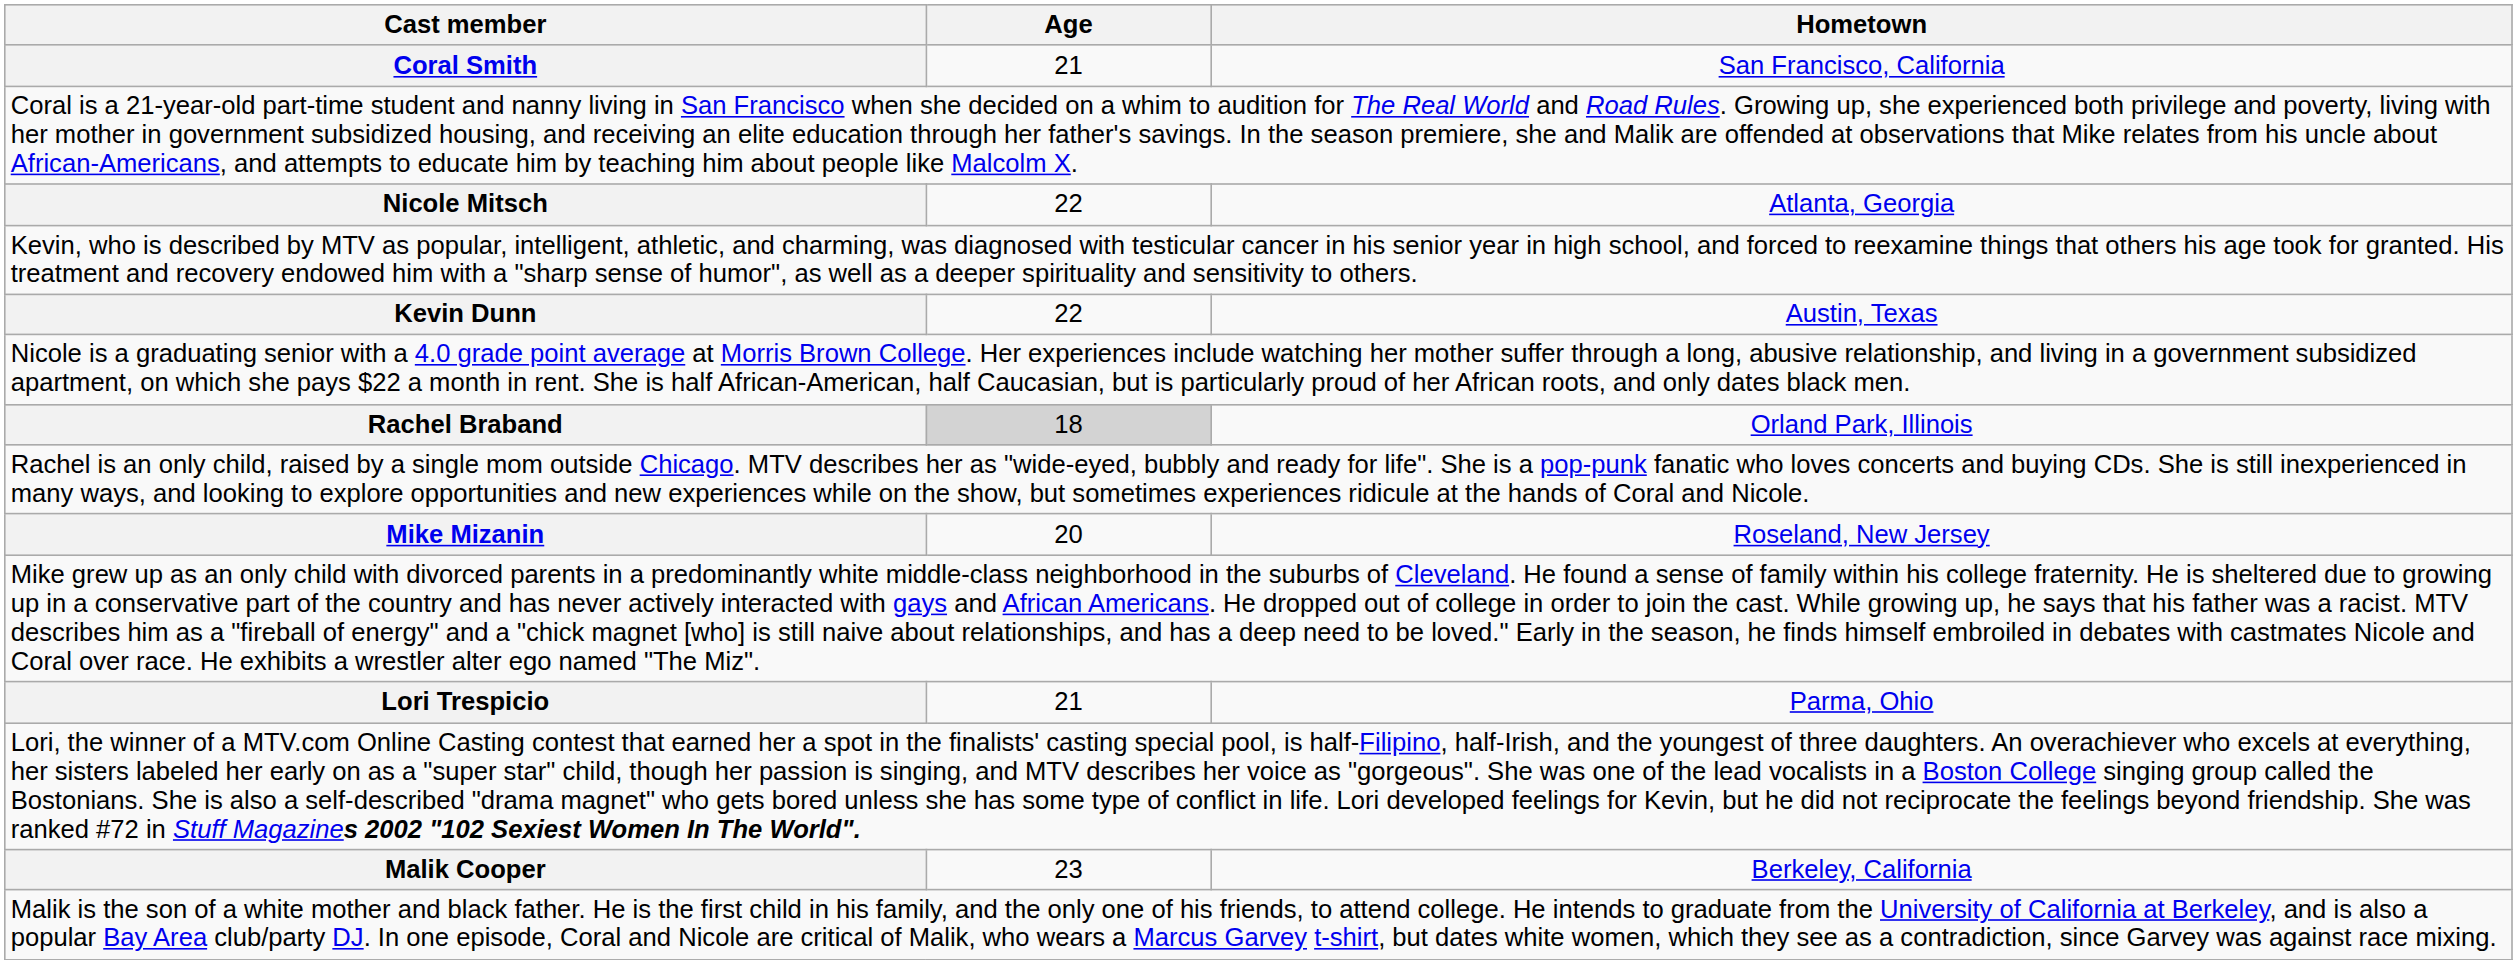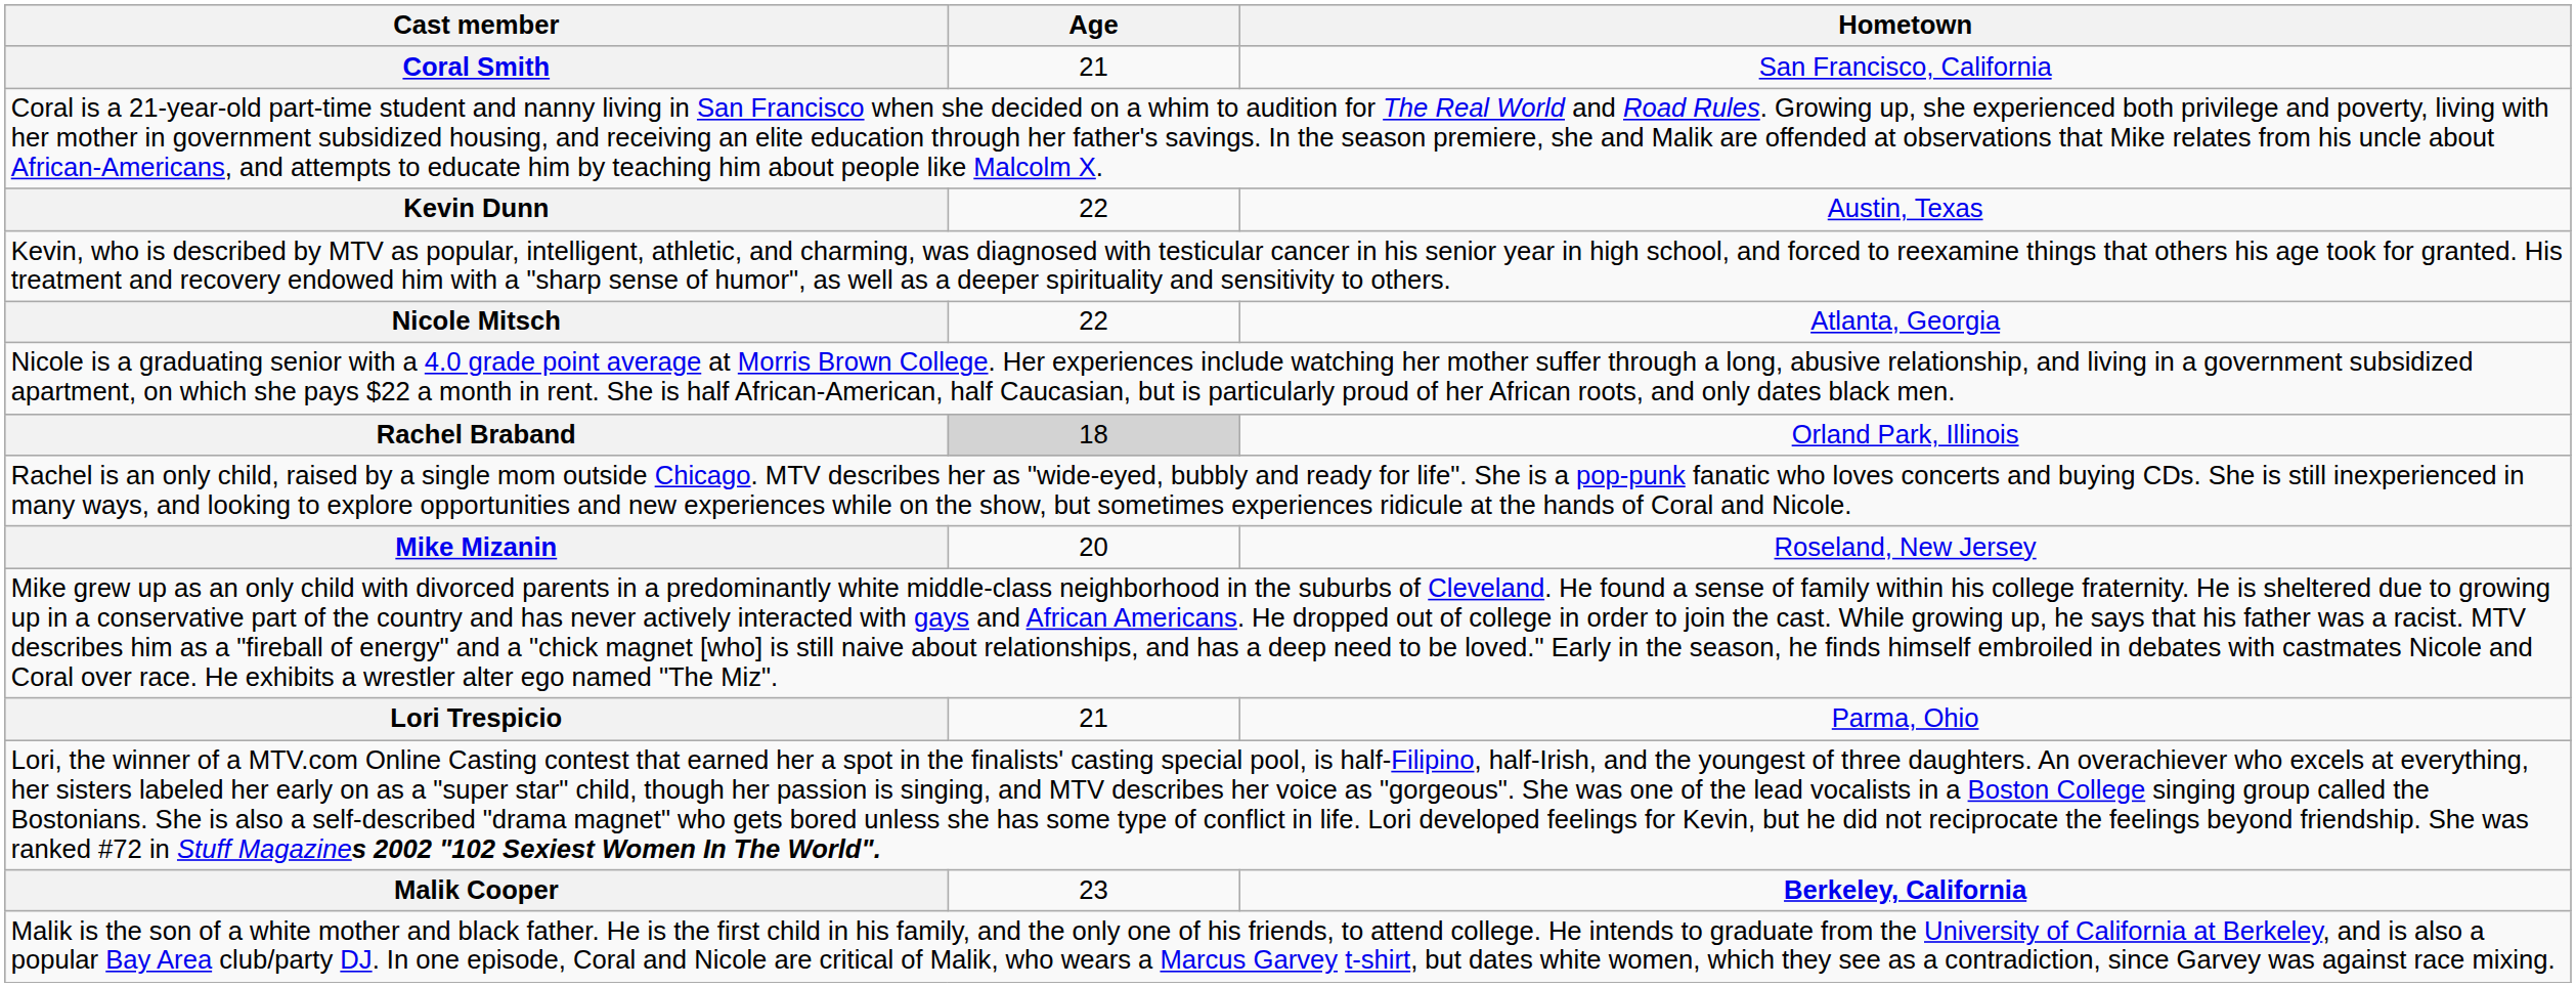 <table class="wikitable sortable" style="text-align:center;">
 <tr>
 <th scope="col">Cast member</th>
 <th scope="col">Age</th>
 <th scope="col">Hometown</th>
 </tr>
 <tr>
 <th scope="row"><a href='#'>Coral Smith</a></th>
 <td>21</td>
 <td><a href='#'>San Francisco, California</a></td>
 </tr>
 <tr class="expand-child">
 <td colspan="3" align="left">Coral is a 21-year-old part-time student and nanny living in <a href='#'>San Francisco</a> when she decided on a whim to audition for <em><a href='#'>The Real World</a></em> and <em><a href='#'>Road Rules</a></em>. Growing up, she experienced both privilege and poverty, living with her mother in government subsidized housing, and receiving an elite education through her father's savings. In the season premiere, she and Malik are offended at observations that Mike relates from his uncle about <a href='#'>African-Americans</a>, and attempts to educate him by teaching him about people like <a href='#'>Malcolm X</a>.</td>
 </tr>
 <tr>
-<th scope="row">Nicole Mitsch</th>
+<th scope="row">Kevin Dunn</th>
 <td>22</td>
-<td><a href='#'>Atlanta, Georgia</a></td>
+<td><a href='#'>Austin, Texas</a></td>
 </tr>
 <tr class="expand-child">
 <td colspan="3" align="left">Kevin, who is described by MTV as popular, intelligent, athletic, and charming, was diagnosed with testicular cancer in his senior year in high school, and forced to reexamine things that others his age took for granted. His treatment and recovery endowed him with a "sharp sense of humor", as well as a deeper spirituality and sensitivity to others.</td>
 </tr>
 <tr>
-<th scope="row">Kevin Dunn</th>
+<th scope="row">Nicole Mitsch</th>
 <td>22</td>
-<td><a href='#'>Austin, Texas</a></td>
+<td><a href='#'>Atlanta, Georgia</a></td>
 </tr>
 <tr class="expand-child">
 <td colspan="3" align="left">Nicole is a graduating senior with a <a href='#'>4.0 grade point average</a> at <a href='#'>Morris Brown College</a>. Her experiences include watching her mother suffer through a long, abusive relationship, and living in a government subsidized apartment, on which she pays $22 a month in rent. She is half African-American, half Caucasian, but is particularly proud of her African roots, and only dates black men.</td>
 </tr>
 <tr>
 <th scope="row">Rachel Braband</th>
 <td style="background: lightgrey;">18</td>
 <td><a href='#'>Orland Park, Illinois</a></td>
 </tr>
 <tr class="expand-child">
 <td colspan="3" align="left">Rachel is an only child, raised by a single mom outside <a href='#'>Chicago</a>. MTV describes her as "wide-eyed, bubbly and ready for life". She is a <a href='#'>pop-punk</a> fanatic who loves concerts and buying CDs. She is still inexperienced in many ways, and looking to explore opportunities and new experiences while on the show, but sometimes experiences ridicule at the hands of Coral and Nicole.</td>
 </tr>
 <tr>
 <th scope="row"><a href='#'>Mike Mizanin</a></th>
 <td>20</td>
 <td><a href='#'>Roseland, New Jersey</a></td>
 </tr>
 <tr class="expand-child">
 <td colspan="3" align="left">Mike grew up as an only child with divorced parents in a predominantly white middle-class neighborhood in the suburbs of <a href='#'>Cleveland</a>. He found a sense of family within his college fraternity. He is sheltered due to growing up in a conservative part of the country and has never actively interacted with <a href='#'>gays</a> and <a href='#'>African Americans</a>. He dropped out of college in order to join the cast. While growing up, he says that his father was a racist. MTV describes him as a "fireball of energy" and a "chick magnet [who] is still naive about relationships, and has a deep need to be loved." Early in the season, he finds himself embroiled in debates with castmates Nicole and Coral over race. He exhibits a wrestler alter ego named "The Miz".</td>
 </tr>
 <tr>
 <th scope="row">Lori Trespicio</th>
 <td>21</td>
 <td><a href='#'>Parma, Ohio</a></td>
 </tr>
 <tr class="expand-child">
 <td colspan="3" align="left">Lori, the winner of a MTV.com Online Casting contest that earned her a spot in the finalists' casting special pool, is half-<a href='#'>Filipino</a>, half-Irish, and the youngest of three daughters. An overachiever who excels at everything, her sisters labeled her early on as a "super star" child, though her passion is singing, and MTV describes her voice as "gorgeous". She was one of the lead vocalists in a <a href='#'>Boston College</a> singing group called the Bostonians. She is also a self-described "drama magnet" who gets bored unless she has some type of conflict in life. Lori developed feelings for Kevin, but he did not reciprocate the feelings beyond friendship. She was ranked #72 in <em><a href='#'>Stuff Magazine</a><strong>s 2002 "102 Sexiest Women In The World".</td>
 </tr>
 <tr>
 <th scope="row">Malik Cooper</th>
 <td>23</td>
-<td><a href='#'>Berkeley, California</a></td>
+<td><strong><a href='#'>Berkeley, California</a></strong></td>
 </tr>
 <tr class="expand-child">
 <td colspan="3" align="left">Malik is the son of a white mother and black father. He is the first child in his family, and the only one of his friends, to attend college. He intends to graduate from the <a href='#'>University of California at Berkeley</a>, and is also a popular <a href='#'>Bay Area</a> club/party <a href='#'>DJ</a>. In one episode, Coral and Nicole are critical of Malik, who wears a <a href='#'>Marcus Garvey</a> <a href='#'>t-shirt</a>, but dates white women, which they see as a contradiction, since Garvey was against race mixing.</td>
 </tr>
 <tr>
 </tr>
 </table>
